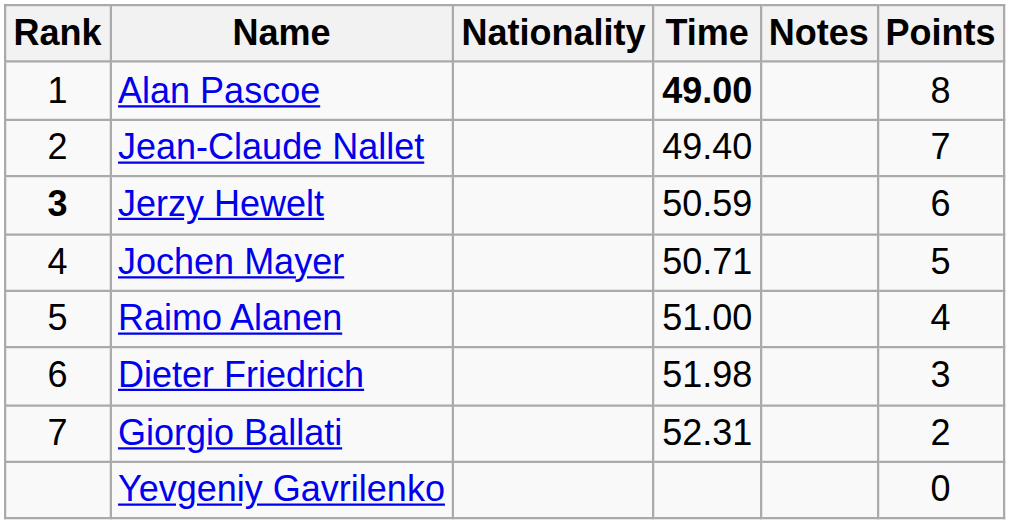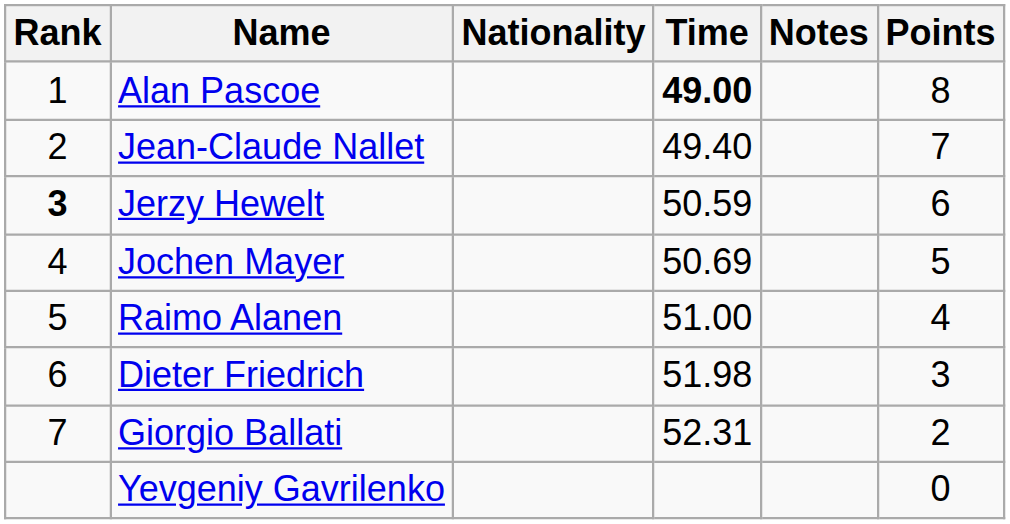 <table class="wikitable sortable" style="text-align:center">
 <tr>
 <th>Rank</th>
 <th>Name</th>
 <th>Nationality</th>
 <th>Time</th>
 <th>Notes</th>
 <th>Points</th>
 </tr>
 <tr>
 <td>1</td>
 <td align=left><a href='#'>Alan Pascoe</a></td>
 <td align=left></td>
 <td><strong>49.00</strong></td>
 <td></td>
 <td>8</td>
 </tr>
 <tr>
 <td>2</td>
 <td align=left><a href='#'>Jean-Claude Nallet</a></td>
 <td align=left></td>
 <td>49.40</td>
 <td></td>
 <td>7</td>
 </tr>
 <tr>
 <td><strong>3</strong></td>
 <td align=left><a href='#'>Jerzy Hewelt</a></td>
 <td align=left></td>
 <td>50.59</td>
 <td></td>
 <td>6</td>
 </tr>
 <tr>
 <td>4</td>
 <td align=left><a href='#'>Jochen Mayer</a></td>
 <td align=left></td>
-<td>50.71</td>
+<td>50.69</td>
 <td></td>
 <td>5</td>
 </tr>
 <tr>
 <td>5</td>
 <td align=left><a href='#'>Raimo Alanen</a></td>
 <td align=left></td>
 <td>51.00</td>
 <td></td>
 <td>4</td>
 </tr>
 <tr>
 <td>6</td>
 <td align=left><a href='#'>Dieter Friedrich</a></td>
 <td align=left></td>
 <td>51.98</td>
 <td></td>
 <td>3</td>
 </tr>
 <tr>
 <td>7</td>
 <td align=left><a href='#'>Giorgio Ballati</a></td>
 <td align=left></td>
 <td>52.31</td>
 <td></td>
 <td>2</td>
 </tr>
 <tr>
 <td></td>
 <td align=left><a href='#'>Yevgeniy Gavrilenko</a></td>
 <td align=left></td>
 <td></td>
 <td></td>
 <td>0</td>
 </tr>
 </table>
